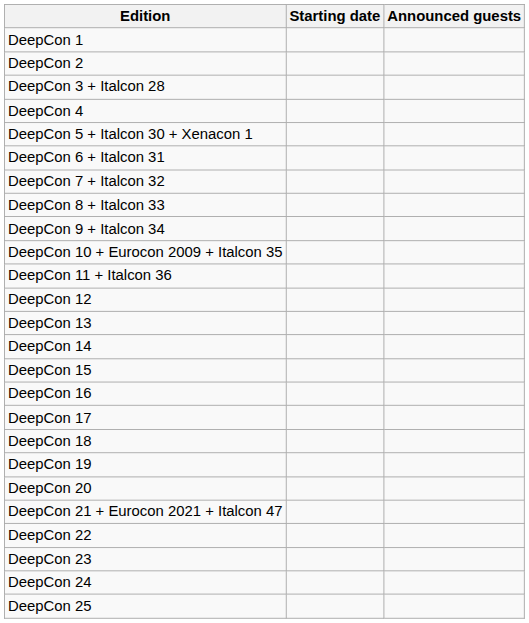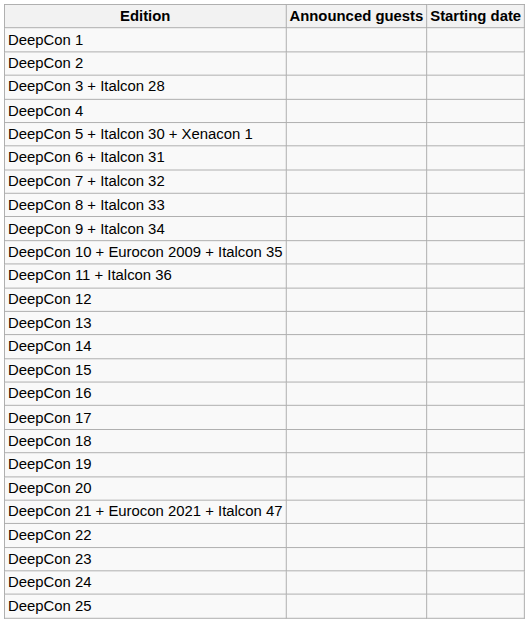 <table class="wikitable">
 <tr>
 <th>Edition</th>
+<th>Announced guests</th>
 <th>Starting date</th>
-<th>Announced guests</th>
 </tr>
 <tr>
 <td>DeepCon 1</td>
 <td></td>
 <td></td>
 </tr>
 <tr>
 <td>DeepCon 2</td>
 <td></td>
 <td></td>
 </tr>
 <tr>
 <td>DeepCon 3 + Italcon 28</td>
 <td></td>
 <td></td>
 </tr>
 <tr>
 <td>DeepCon 4</td>
 <td></td>
 <td></td>
 </tr>
 <tr>
 <td>DeepCon 5 + Italcon 30 + Xenacon 1</td>
 <td></td>
 <td></td>
 </tr>
 <tr>
 <td>DeepCon 6 + Italcon 31</td>
 <td></td>
 <td></td>
 </tr>
 <tr>
 <td>DeepCon 7 + Italcon 32</td>
 <td></td>
 <td></td>
 </tr>
 <tr>
 <td>DeepCon 8 + Italcon 33</td>
 <td></td>
 <td></td>
 </tr>
 <tr>
 <td>DeepCon 9 + Italcon 34</td>
 <td></td>
 <td></td>
 </tr>
 <tr>
 <td>DeepCon 10 + Eurocon 2009 + Italcon 35</td>
 <td></td>
 <td></td>
 </tr>
 <tr>
 <td>DeepCon 11 + Italcon 36</td>
 <td></td>
 <td></td>
 </tr>
 <tr>
 <td>DeepCon 12</td>
 <td></td>
 <td></td>
 </tr>
 <tr>
 <td>DeepCon 13</td>
 <td></td>
 <td></td>
 </tr>
 <tr>
 <td>DeepCon 14</td>
 <td></td>
 <td></td>
 </tr>
 <tr>
 <td>DeepCon 15</td>
 <td></td>
 <td></td>
 </tr>
 <tr>
 <td>DeepCon 16</td>
 <td></td>
 <td></td>
 </tr>
 <tr>
 <td>DeepCon 17</td>
 <td></td>
 <td></td>
 </tr>
 <tr>
 <td>DeepCon 18</td>
 <td></td>
 <td></td>
 </tr>
 <tr>
 <td>DeepCon 19</td>
 <td></td>
 <td></td>
 </tr>
 <tr>
 <td>DeepCon 20</td>
 <td></td>
 <td></td>
 </tr>
 <tr>
 <td>DeepCon 21 + Eurocon 2021 + Italcon 47</td>
 <td></td>
 <td></td>
 </tr>
 <tr>
 <td>DeepCon 22</td>
 <td></td>
 <td></td>
 </tr>
 <tr>
 <td>DeepCon 23</td>
 <td></td>
 <td></td>
 </tr>
 <tr>
 <td>DeepCon 24</td>
 <td></td>
 <td></td>
 </tr>
 <tr>
 <td>DeepCon 25</td>
 <td></td>
 <td></td>
 </tr>
 </table>
